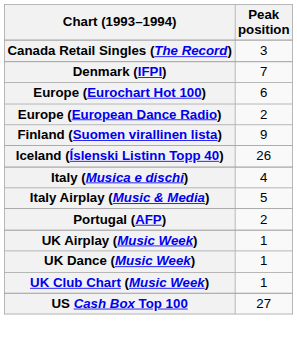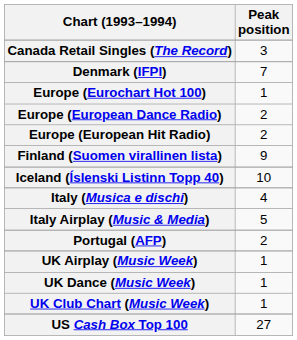 <table class="wikitable sortable plainrowheaders" style="text-align:center">
 <tr>
 <th>Chart (1993–1994)</th>
 <th>Peak<br>position</th>
 </tr>
 <tr>
 </tr>
 <tr>
 </tr>
 <tr>
 </tr>
 <tr>
 <th scope="row">Canada Retail Singles (<em><a href='#'>The Record</a></em>)</th>
 <td>3</td>
 </tr>
 <tr>
 </tr>
 <tr>
 </tr>
 <tr>
 <th scope="row">Denmark (<a href='#'>IFPI</a>)</th>
 <td>7</td>
 </tr>
 <tr>
 <th scope="row">Europe (<a href='#'>Eurochart Hot 100</a>)</th>
-<td>6</td>
+<td>1</td>
 </tr>
 <tr>
 <th scope="row">Europe (<a href='#'>European Dance Radio</a>)</th>
+<td>2</td>
+</tr>
+<tr>
+<th scope="row">Europe (European Hit Radio)</th>
 <td>2</td>
 </tr>
 <tr>
 <th scope="row">Finland (<a href='#'>Suomen virallinen lista</a>)</th>
 <td>9</td>
 </tr>
 <tr>
 </tr>
 <tr>
 </tr>
 <tr>
 <th scope="row">Iceland (<a href='#'>Íslenski Listinn Topp 40</a>)</th>
-<td>26</td>
+<td>10</td>
 </tr>
 <tr>
 </tr>
 <tr>
 <th scope="row">Italy (<em><a href='#'>Musica e dischi</a></em>)</th>
 <td>4</td>
 </tr>
 <tr>
 <th scope="row">Italy Airplay (<em><a href='#'>Music & Media</a></em>)</th>
 <td>5</td>
 </tr>
 <tr>
 </tr>
 <tr>
 </tr>
 <tr>
 </tr>
 <tr>
 <th scope="row">Portugal (<a href='#'>AFP</a>)</th>
 <td>2</td>
 </tr>
 <tr>
 </tr>
 <tr>
 </tr>
 <tr>
 </tr>
 <tr>
 <th scope="row">UK Airplay (<em><a href='#'>Music Week</a></em>)</th>
 <td>1</td>
 </tr>
 <tr>
 <th scope="row">UK Dance (<em><a href='#'>Music Week</a></em>)</th>
 <td>1</td>
 </tr>
 <tr>
 <th scope="row"><a href='#'>UK Club Chart</a> (<em><a href='#'>Music Week</a></em>)</th>
 <td>1</td>
 </tr>
 <tr>
 </tr>
 <tr>
 </tr>
 <tr>
 </tr>
 <tr>
 </tr>
 <tr>
 </tr>
 <tr>
 <th scope="row">US <a href='#'><em>Cash Box</em> Top 100</a></th>
 <td>27</td>
 </tr>
 </table>
